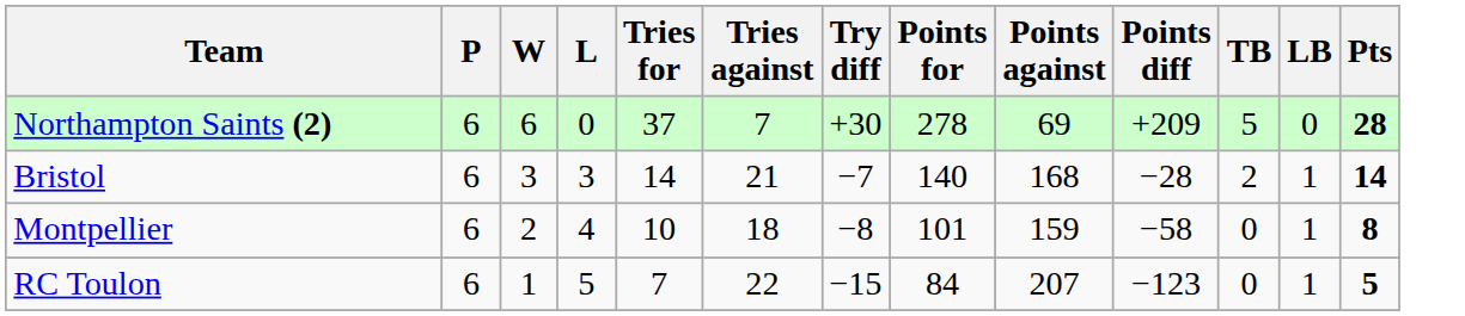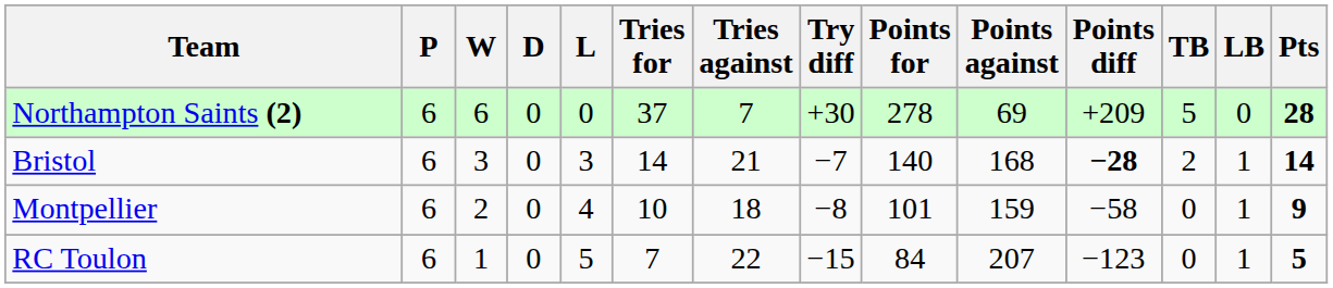 <table class="wikitable" style="text-align: center;">
 <tr>
 <th width="200">Team</th>
 <th width="20">P</th>
 <th width="20">W</th>
+<th width="20">D</th>
 <th width="20">L</th>
 <th width="20">Tries for</th>
 <th width="20">Tries against</th>
 <th width="20">Try diff</th>
 <th width="20">Points for</th>
 <th width="20">Points against</th>
 <th width="25">Points diff</th>
 <th width="20">TB</th>
 <th width="20">LB</th>
 <th width="20">Pts</th>
 </tr>
 <tr bgcolor="#ccffcc">
 <td align=left> <a href='#'>Northampton Saints</a> <strong>(2)</strong></td>
 <td>6</td>
 <td>6</td>
 <td>0</td>
+<td>0</td>
 <td>37</td>
 <td>7</td>
 <td>+30</td>
 <td>278</td>
 <td>69</td>
 <td>+209</td>
 <td>5</td>
 <td>0</td>
 <td><strong>28</strong></td>
 </tr>
 <tr>
 <td align=left> <a href='#'>Bristol</a></td>
 <td>6</td>
 <td>3</td>
+<td>0</td>
 <td>3</td>
 <td>14</td>
 <td>21</td>
 <td>−7</td>
 <td>140</td>
 <td>168</td>
-<td>−28</td>
+<td><strong>−28</strong></td>
 <td>2</td>
 <td>1</td>
 <td><strong>14</strong></td>
 </tr>
 <tr>
 <td align=left> <a href='#'>Montpellier</a></td>
 <td>6</td>
 <td>2</td>
+<td>0</td>
 <td>4</td>
 <td>10</td>
 <td>18</td>
 <td>−8</td>
 <td>101</td>
 <td>159</td>
 <td>−58</td>
 <td>0</td>
 <td>1</td>
-<td><strong>8</strong></td>
+<td><strong>9</strong></td>
 </tr>
 <tr>
 <td align=left> <a href='#'>RC Toulon</a></td>
 <td>6</td>
 <td>1</td>
+<td>0</td>
 <td>5</td>
 <td>7</td>
 <td>22</td>
 <td>−15</td>
 <td>84</td>
 <td>207</td>
 <td>−123</td>
 <td>0</td>
 <td>1</td>
 <td><strong>5</strong></td>
 </tr>
 </table>
